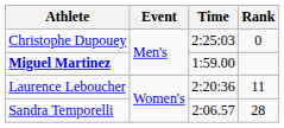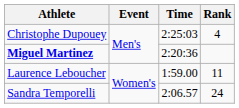 <table class=wikitable style=font-size:90%;text-align:center>
 <tr>
 <th>Athlete</th>
 <th>Event</th>
 <th>Time</th>
 <th>Rank</th>
 </tr>
 <tr>
 <td align=left><a href='#'>Christophe Dupouey</a></td>
 <td align=left rowspan=2><a href='#'>Men's</a></td>
 <td>2:25:03</td>
-<td>0</td>
+<td>4</td>
 </tr>
 <tr>
 <td align=left><strong><a href='#'>Miguel Martinez</a></strong></td>
-<td>1:59.00</td>
+<td>2:20:36</td>
 <td></td>
 </tr>
 <tr>
 <td align=left><a href='#'>Laurence Leboucher</a></td>
 <td align=left rowspan=2><a href='#'>Women's</a></td>
-<td>2:20:36</td>
+<td>1:59.00</td>
 <td>11</td>
 </tr>
 <tr>
 <td align=left><a href='#'>Sandra Temporelli</a></td>
 <td>2:06.57</td>
-<td>28</td>
+<td>24</td>
 </tr>
 </table>
